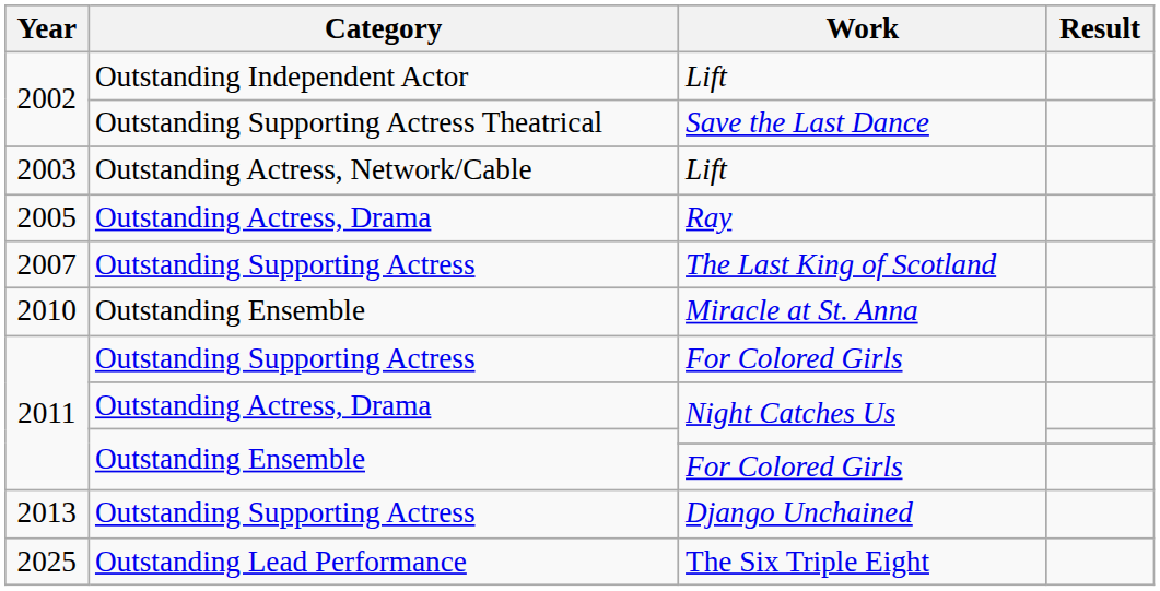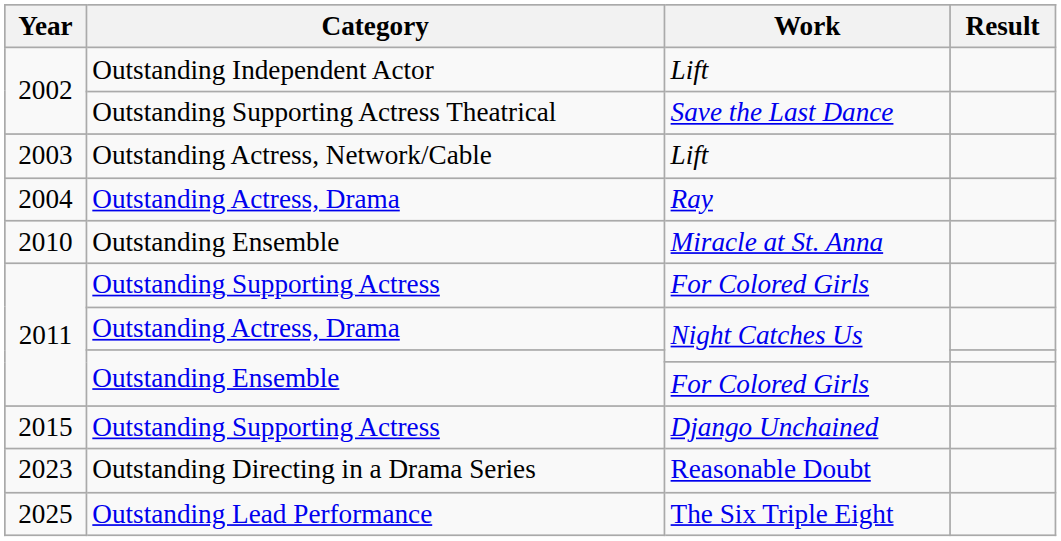 <table class="wikitable sortable" width=70%>
 <tr>
 <th scope="col">Year</th>
 <th scope="col">Category</th>
 <th scope="col">Work</th>
 <th scope="col">Result</th>
 </tr>
 <tr>
 <td style="text-align:center;" rowspan="2">2002</td>
 <td>Outstanding Independent Actor</td>
 <td><em>Lift</em></td>
 <td></td>
 </tr>
 <tr>
 <td>Outstanding Supporting Actress Theatrical</td>
 <td><em><a href='#'>Save the Last Dance</a></em></td>
 <td></td>
 </tr>
 <tr>
 <td align="center">2003</td>
 <td>Outstanding Actress, Network/Cable</td>
 <td><em>Lift</em></td>
 <td></td>
 </tr>
 <tr>
-<td align="center">2005</td>
+<td align="center">2004</td>
 <td><a href='#'>Outstanding Actress, Drama</a></td>
 <td><em><a href='#'>Ray</a></em></td>
-<td></td>
-</tr>
-<tr>
-<td align="center">2007</td>
-<td><a href='#'>Outstanding Supporting Actress</a></td>
-<td><em><a href='#'>The Last King of Scotland</a></em></td>
 <td></td>
 </tr>
 <tr>
 <td align="center">2010</td>
 <td>Outstanding Ensemble</td>
 <td><em><a href='#'>Miracle at St. Anna</a></em></td>
 <td></td>
 </tr>
 <tr>
 <td style="text-align:center;" rowspan="4">2011</td>
 <td><a href='#'>Outstanding Supporting Actress</a></td>
 <td><em><a href='#'>For Colored Girls</a></em></td>
 <td></td>
 </tr>
 <tr>
 <td><a href='#'>Outstanding Actress, Drama</a></td>
 <td rowspan=2><em><a href='#'>Night Catches Us</a></em></td>
 <td></td>
 </tr>
 <tr>
 <td rowspan=2><a href='#'>Outstanding Ensemble</a></td>
 <td></td>
 </tr>
 <tr>
 <td><em><a href='#'>For Colored Girls</a></em></td>
 <td></td>
 </tr>
 <tr>
-<td align="center">2013</td>
+<td align="center">2015</td>
 <td><a href='#'>Outstanding Supporting Actress</a></td>
 <td><em><a href='#'>Django Unchained</a></em></td>
+<td></td>
+</tr>
+<tr>
+<td align="center">2023</td>
+<td>Outstanding Directing in a Drama Series</td>
+<td><a href='#'>Reasonable Doubt</a></td>
 <td></td>
 </tr>
 <tr>
 <td align="center">2025</td>
 <td><a href='#'>Outstanding Lead Performance</a></td>
 <td><a href='#'>The Six Triple Eight</a></td>
 <td></td>
 </tr>
 </table>
